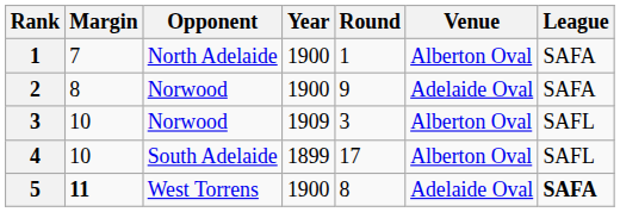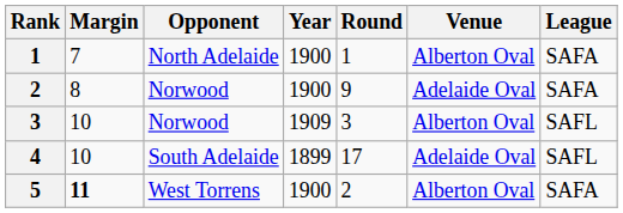 <table class="wikitable">
 <tr>
 <th>Rank</th>
 <th>Margin</th>
 <th>Opponent</th>
 <th>Year</th>
 <th>Round</th>
 <th>Venue</th>
 <th>League</th>
 </tr>
 <tr>
 <th>1</th>
 <td>7</td>
 <td><a href='#'>North Adelaide</a></td>
 <td>1900</td>
 <td>1</td>
 <td><a href='#'>Alberton Oval</a></td>
 <td>SAFA</td>
 </tr>
 <tr>
 <th>2</th>
 <td>8</td>
 <td><a href='#'>Norwood</a></td>
 <td>1900</td>
 <td>9</td>
 <td><a href='#'>Adelaide Oval</a></td>
 <td>SAFA</td>
 </tr>
 <tr>
 <th>3</th>
 <td>10</td>
 <td><a href='#'>Norwood</a></td>
 <td>1909</td>
 <td>3</td>
 <td><a href='#'>Alberton Oval</a></td>
 <td>SAFL</td>
 </tr>
 <tr>
 <th>4</th>
 <td>10</td>
 <td><a href='#'>South Adelaide</a></td>
 <td>1899</td>
 <td>17</td>
-<td><a href='#'>Alberton Oval</a></td>
+<td><a href='#'>Adelaide Oval</a></td>
 <td>SAFL</td>
 </tr>
 <tr>
 <th>5</th>
 <td><strong>11</strong></td>
 <td><a href='#'>West Torrens</a></td>
 <td>1900</td>
-<td>8</td>
-<td><a href='#'>Adelaide Oval</a></td>
-<td><strong>SAFA</strong></td>
+<td>2</td>
+<td><a href='#'>Alberton Oval</a></td>
+<td>SAFA</td>
 </tr>
 </table>
